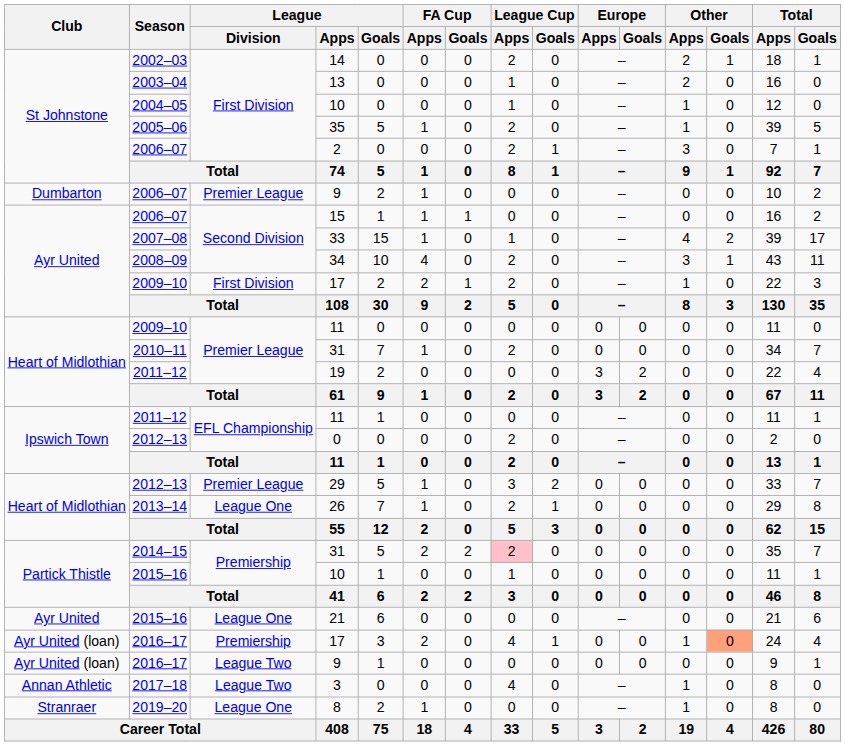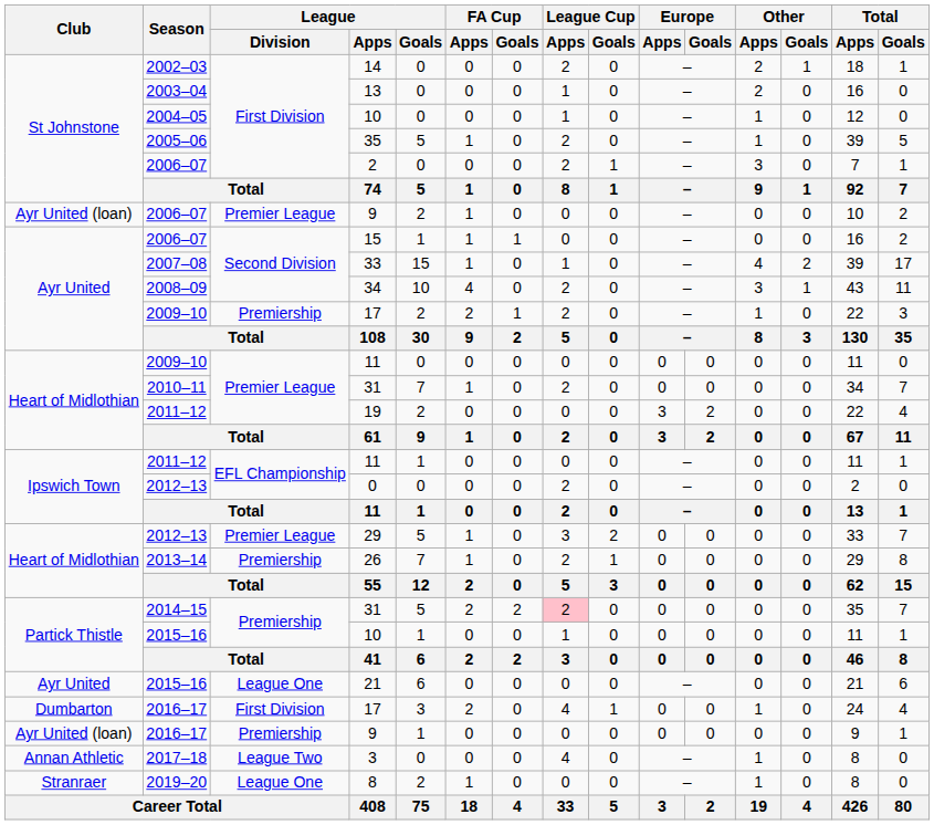 <table class="wikitable" style="text-align: center">
 <tr>
 <th rowspan=2>Club</th>
 <th rowspan=2>Season</th>
 <th colspan=3>League</th>
 <th colspan=2>FA Cup</th>
 <th colspan=2>League Cup</th>
 <th colspan=2>Europe</th>
 <th colspan=2>Other </th>
 <th colspan=2>Total</th>
 </tr>
 <tr>
 <th>Division</th>
 <th>Apps</th>
 <th>Goals</th>
 <th>Apps</th>
 <th>Goals</th>
 <th>Apps</th>
 <th>Goals</th>
 <th>Apps</th>
 <th>Goals</th>
 <th>Apps</th>
 <th>Goals</th>
 <th>Apps</th>
 <th>Goals</th>
 </tr>
 <tr>
 <td rowspan="6"><a href='#'>St Johnstone</a></td>
 <td><a href='#'>2002–03</a></td>
 <td rowspan="5"><a href='#'>First Division</a></td>
 <td>14</td>
 <td>0</td>
 <td>0</td>
 <td>0</td>
 <td>2</td>
 <td>0</td>
 <td colspan="2">–</td>
 <td>2</td>
 <td>1</td>
 <td>18</td>
 <td>1</td>
 </tr>
 <tr>
 <td><a href='#'>2003–04</a></td>
 <td>13</td>
 <td>0</td>
 <td>0</td>
 <td>0</td>
 <td>1</td>
 <td>0</td>
 <td colspan="2">–</td>
 <td>2</td>
 <td>0</td>
 <td>16</td>
 <td>0</td>
 </tr>
 <tr>
 <td><a href='#'>2004–05</a></td>
 <td>10</td>
 <td>0</td>
 <td>0</td>
 <td>0</td>
 <td>1</td>
 <td>0</td>
 <td colspan="2">–</td>
 <td>1</td>
 <td>0</td>
 <td>12</td>
 <td>0</td>
 </tr>
 <tr>
 <td><a href='#'>2005–06</a></td>
 <td>35</td>
 <td>5</td>
 <td>1</td>
 <td>0</td>
 <td>2</td>
 <td>0</td>
 <td colspan="2">–</td>
 <td>1</td>
 <td>0</td>
 <td>39</td>
 <td>5</td>
 </tr>
 <tr>
 <td><a href='#'>2006–07</a></td>
 <td>2</td>
 <td>0</td>
 <td>0</td>
 <td>0</td>
 <td>2</td>
 <td>1</td>
 <td colspan="2">–</td>
 <td>3</td>
 <td>0</td>
 <td>7</td>
 <td>1</td>
 </tr>
 <tr>
 <th colspan="2">Total</th>
 <th>74</th>
 <th>5</th>
 <th>1</th>
 <th>0</th>
 <th>8</th>
 <th>1</th>
 <th colspan="2">–</th>
 <th>9</th>
 <th>1</th>
 <th>92</th>
 <th>7</th>
 </tr>
 <tr>
-<td><a href='#'>Dumbarton</a></td>
+<td><a href='#'>Ayr United</a> (loan)</td>
 <td><a href='#'>2006–07</a></td>
 <td><a href='#'>Premier League</a></td>
 <td>9</td>
 <td>2</td>
 <td>1</td>
 <td>0</td>
 <td>0</td>
 <td>0</td>
 <td colspan="2">–</td>
 <td>0</td>
 <td>0</td>
 <td>10</td>
 <td>2</td>
 </tr>
 <tr>
 <td rowspan=5><a href='#'>Ayr United</a></td>
 <td><a href='#'>2006–07</a></td>
 <td rowspan="3"><a href='#'>Second Division</a></td>
 <td>15</td>
 <td>1</td>
 <td>1</td>
 <td>1</td>
 <td>0</td>
 <td>0</td>
 <td colspan="2">–</td>
 <td>0</td>
 <td>0</td>
 <td>16</td>
 <td>2</td>
 </tr>
 <tr>
 <td><a href='#'>2007–08</a></td>
 <td>33</td>
 <td>15</td>
 <td>1</td>
 <td>0</td>
 <td>1</td>
 <td>0</td>
 <td colspan="2">–</td>
 <td>4</td>
 <td>2</td>
 <td>39</td>
 <td>17</td>
 </tr>
 <tr>
 <td><a href='#'>2008–09</a></td>
 <td>34</td>
 <td>10</td>
 <td>4</td>
 <td>0</td>
 <td>2</td>
 <td>0</td>
 <td colspan="2">–</td>
 <td>3</td>
 <td>1</td>
 <td>43</td>
 <td>11</td>
 </tr>
 <tr>
 <td><a href='#'>2009–10</a></td>
-<td><a href='#'>First Division</a></td>
+<td><a href='#'>Premiership</a></td>
 <td>17</td>
 <td>2</td>
 <td>2</td>
 <td>1</td>
 <td>2</td>
 <td>0</td>
 <td colspan="2">–</td>
 <td>1</td>
 <td>0</td>
 <td>22</td>
 <td>3</td>
 </tr>
 <tr>
 <th colspan="2">Total</th>
 <th>108</th>
 <th>30</th>
 <th>9</th>
 <th>2</th>
 <th>5</th>
 <th>0</th>
 <th colspan="2">–</th>
 <th>8</th>
 <th>3</th>
 <th>130</th>
 <th>35</th>
 </tr>
 <tr>
 <td rowspan="4"><a href='#'>Heart of Midlothian</a></td>
 <td><a href='#'>2009–10</a></td>
 <td rowspan="3"><a href='#'>Premier League</a></td>
 <td>11</td>
 <td>0</td>
 <td>0</td>
 <td>0</td>
 <td>0</td>
 <td>0</td>
 <td>0</td>
 <td>0</td>
 <td>0</td>
 <td>0</td>
 <td>11</td>
 <td>0</td>
 </tr>
 <tr>
 <td><a href='#'>2010–11</a></td>
 <td>31</td>
 <td>7</td>
 <td>1</td>
 <td>0</td>
 <td>2</td>
 <td>0</td>
 <td>0</td>
 <td>0</td>
 <td>0</td>
 <td>0</td>
 <td>34</td>
 <td>7</td>
 </tr>
 <tr>
 <td><a href='#'>2011–12</a></td>
 <td>19</td>
 <td>2</td>
 <td>0</td>
 <td>0</td>
 <td>0</td>
 <td>0</td>
 <td>3</td>
 <td>2</td>
 <td>0</td>
 <td>0</td>
 <td>22</td>
 <td>4</td>
 </tr>
 <tr>
 <th colspan="2">Total</th>
 <th>61</th>
 <th>9</th>
 <th>1</th>
 <th>0</th>
 <th>2</th>
 <th>0</th>
 <th>3</th>
 <th>2</th>
 <th>0</th>
 <th>0</th>
 <th>67</th>
 <th>11</th>
 </tr>
 <tr>
 <td rowspan="3"><a href='#'>Ipswich Town</a></td>
 <td><a href='#'>2011–12</a></td>
 <td rowspan="2"><a href='#'>EFL Championship</a></td>
 <td>11</td>
 <td>1</td>
 <td>0</td>
 <td>0</td>
 <td>0</td>
 <td>0</td>
 <td colspan="2">–</td>
 <td>0</td>
 <td>0</td>
 <td>11</td>
 <td>1</td>
 </tr>
 <tr>
 <td><a href='#'>2012–13</a></td>
 <td>0</td>
 <td>0</td>
 <td>0</td>
 <td>0</td>
 <td>2</td>
 <td>0</td>
 <td colspan="2">–</td>
 <td>0</td>
 <td>0</td>
 <td>2</td>
 <td>0</td>
 </tr>
 <tr>
 <th colspan="2">Total</th>
 <th>11</th>
 <th>1</th>
 <th>0</th>
 <th>0</th>
 <th>2</th>
 <th>0</th>
 <th colspan="2">–</th>
 <th>0</th>
 <th>0</th>
 <th>13</th>
 <th>1</th>
 </tr>
 <tr>
 <td rowspan="3"><a href='#'>Heart of Midlothian</a></td>
 <td><a href='#'>2012–13</a></td>
 <td><a href='#'>Premier League</a></td>
 <td>29</td>
 <td>5</td>
 <td>1</td>
 <td>0</td>
 <td>3</td>
 <td>2</td>
 <td>0</td>
 <td>0</td>
 <td>0</td>
 <td>0</td>
 <td>33</td>
 <td>7</td>
 </tr>
 <tr>
 <td><a href='#'>2013–14</a></td>
-<td><a href='#'>League One</a></td>
+<td><a href='#'>Premiership</a></td>
 <td>26</td>
 <td>7</td>
 <td>1</td>
 <td>0</td>
 <td>2</td>
 <td>1</td>
 <td>0</td>
 <td>0</td>
 <td>0</td>
 <td>0</td>
 <td>29</td>
 <td>8</td>
 </tr>
 <tr>
 <th colspan="2">Total</th>
 <th>55</th>
 <th>12</th>
 <th>2</th>
 <th>0</th>
 <th>5</th>
 <th>3</th>
 <th>0</th>
 <th>0</th>
 <th>0</th>
 <th>0</th>
 <th>62</th>
 <th>15</th>
 </tr>
 <tr>
 <td rowspan="3"><a href='#'>Partick Thistle</a></td>
 <td><a href='#'>2014–15</a></td>
 <td rowspan="2"><a href='#'>Premiership</a></td>
 <td>31</td>
 <td>5</td>
 <td>2</td>
 <td>2</td>
 <td style="background: pink;">2</td>
 <td>0</td>
 <td>0</td>
 <td>0</td>
 <td>0</td>
 <td>0</td>
 <td>35</td>
 <td>7</td>
 </tr>
 <tr>
 <td><a href='#'>2015–16</a></td>
 <td>10</td>
 <td>1</td>
 <td>0</td>
 <td>0</td>
 <td>1</td>
 <td>0</td>
 <td>0</td>
 <td>0</td>
 <td>0</td>
 <td>0</td>
 <td>11</td>
 <td>1</td>
 </tr>
 <tr>
 <th colspan="2">Total</th>
 <th>41</th>
 <th>6</th>
 <th>2</th>
 <th>2</th>
 <th>3</th>
 <th>0</th>
 <th>0</th>
 <th>0</th>
 <th>0</th>
 <th>0</th>
 <th>46</th>
 <th>8</th>
 </tr>
 <tr>
 <td><a href='#'>Ayr United</a></td>
 <td><a href='#'>2015–16</a></td>
 <td><a href='#'>League One</a></td>
 <td>21</td>
 <td>6</td>
 <td>0</td>
 <td>0</td>
 <td>0</td>
 <td>0</td>
 <td colspan="2">–</td>
 <td>0</td>
 <td>0</td>
 <td>21</td>
 <td>6</td>
 </tr>
 <tr>
-<td><a href='#'>Ayr United</a> (loan)</td>
+<td><a href='#'>Dumbarton</a></td>
 <td><a href='#'>2016–17</a></td>
-<td><a href='#'>Premiership</a></td>
+<td><a href='#'>First Division</a></td>
 <td>17</td>
 <td>3</td>
 <td>2</td>
 <td>0</td>
 <td>4</td>
 <td>1</td>
 <td>0</td>
 <td>0</td>
 <td>1</td>
-<td style="background: lightsalmon;">0</td>
+<td>0</td>
 <td>24</td>
 <td>4</td>
 </tr>
 <tr>
 <td><a href='#'>Ayr United</a> (loan)</td>
 <td><a href='#'>2016–17</a></td>
-<td><a href='#'>League Two</a></td>
+<td><a href='#'>Premiership</a></td>
 <td>9</td>
 <td>1</td>
 <td>0</td>
 <td>0</td>
 <td>0</td>
 <td>0</td>
 <td>0</td>
 <td>0</td>
 <td>0</td>
 <td>0</td>
 <td>9</td>
 <td>1</td>
 </tr>
 <tr>
 <td><a href='#'>Annan Athletic</a></td>
 <td><a href='#'>2017–18</a></td>
 <td><a href='#'>League Two</a></td>
 <td>3</td>
 <td>0</td>
 <td>0</td>
 <td>0</td>
 <td>4</td>
 <td>0</td>
 <td colspan="2">–</td>
 <td>1</td>
 <td>0</td>
 <td>8</td>
 <td>0</td>
 </tr>
 <tr>
 <td><a href='#'>Stranraer</a></td>
 <td><a href='#'>2019–20</a></td>
 <td><a href='#'>League One</a></td>
 <td>8</td>
 <td>2</td>
 <td>1</td>
 <td>0</td>
 <td>0</td>
 <td>0</td>
 <td colspan="2">–</td>
 <td>1</td>
 <td>0</td>
 <td>8</td>
 <td>0</td>
 </tr>
 <tr>
 <th colspan="3">Career Total</th>
 <th>408</th>
 <th>75</th>
 <th>18</th>
 <th>4</th>
 <th>33</th>
 <th>5</th>
 <th>3</th>
 <th>2</th>
 <th>19</th>
 <th>4</th>
 <th>426</th>
 <th>80</th>
 </tr>
 </table>
